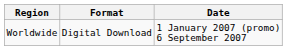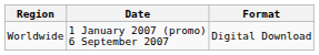 <table class="wikitable">
 <tr>
 <th>Region</th>
+<th>Date</th>
 <th>Format</th>
-<th>Date</th>
 </tr>
 <tr>
 <td>Worldwide</td>
+<td>1 January 2007 (promo)<br>6 September 2007</td>
 <td>Digital Download</td>
-<td>1 January 2007 (promo)<br>6 September 2007</td>
 </tr>
 </table>
